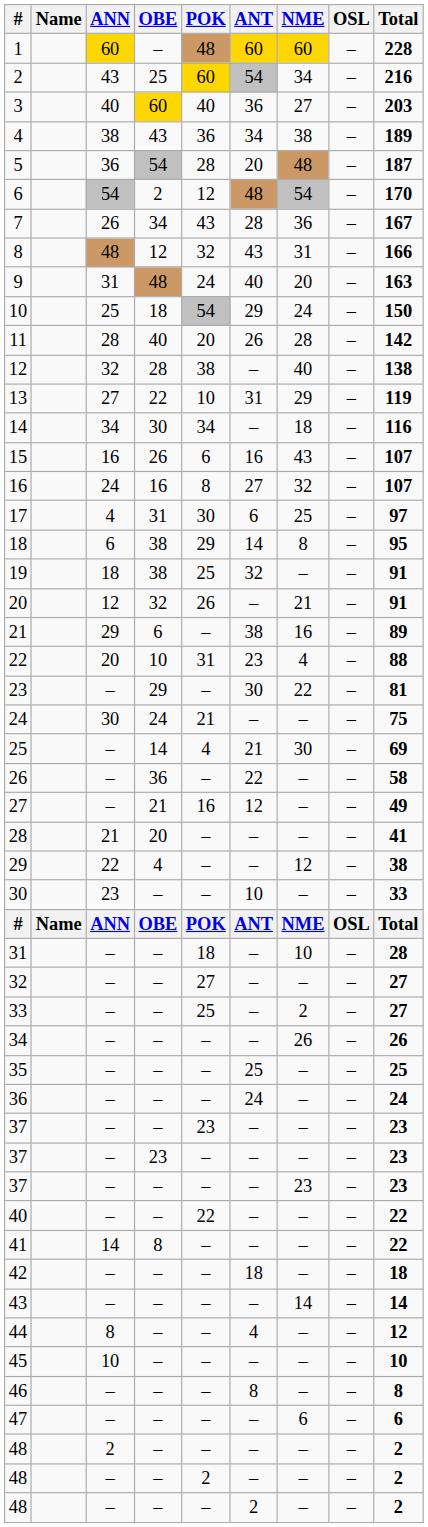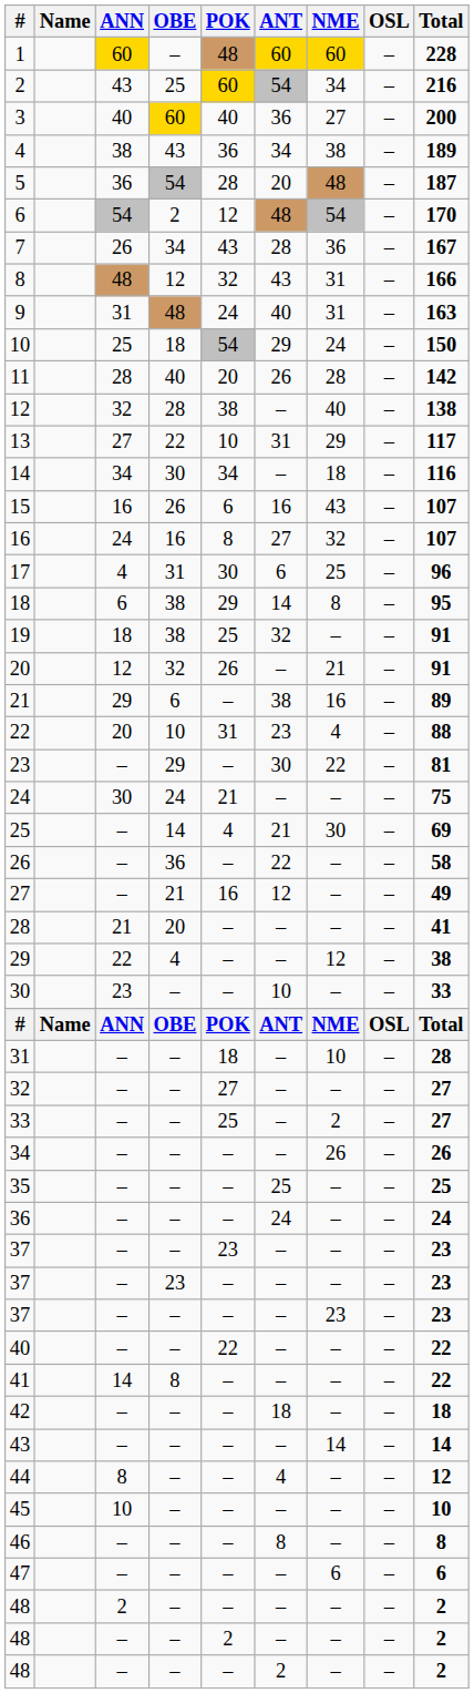 <table class="wikitable sortable" style="text-align:center;">
 <tr>
 <th>#</th>
 <th>Name</th>
 <th><a href='#'>ANN</a></th>
 <th><a href='#'>OBE</a></th>
 <th><a href='#'>POK</a></th>
 <th><a href='#'>ANT</a></th>
 <th><a href='#'>NME</a></th>
 <th>OSL</th>
 <th><strong>Total</strong> </th>
 </tr>
 <tr>
 <td>1</td>
 <td align="left"></td>
 <td bgcolor="gold">60</td>
 <td>–</td>
 <td bgcolor="CC9966">48</td>
 <td bgcolor="gold">60</td>
 <td bgcolor="gold">60</td>
 <td>–</td>
 <td><strong>228</strong></td>
 </tr>
 <tr>
 <td>2</td>
 <td align="left"></td>
 <td>43</td>
 <td>25</td>
 <td bgcolor="gold">60</td>
 <td bgcolor="silver">54</td>
 <td>34</td>
 <td>–</td>
 <td><strong>216</strong></td>
 </tr>
 <tr>
 <td>3</td>
 <td align="left"></td>
 <td>40</td>
 <td bgcolor="gold">60</td>
 <td>40</td>
 <td>36</td>
 <td>27</td>
 <td>–</td>
-<td><strong>203</strong></td>
+<td><strong>200</strong></td>
 </tr>
 <tr>
 <td>4</td>
 <td align="left"></td>
 <td>38</td>
 <td>43</td>
 <td>36</td>
 <td>34</td>
 <td>38</td>
 <td>–</td>
 <td><strong>189</strong></td>
 </tr>
 <tr>
 <td>5</td>
 <td align="left"></td>
 <td>36</td>
 <td bgcolor="silver">54</td>
 <td>28</td>
 <td>20</td>
 <td bgcolor="CC9966">48</td>
 <td>–</td>
 <td><strong>187</strong></td>
 </tr>
 <tr>
 <td>6</td>
 <td align="left"></td>
 <td bgcolor="silver">54</td>
 <td>2</td>
 <td>12</td>
 <td bgcolor="CC9966">48</td>
 <td bgcolor="silver">54</td>
 <td>–</td>
 <td><strong>170</strong></td>
 </tr>
 <tr>
 <td>7</td>
 <td align="left"></td>
 <td>26</td>
 <td>34</td>
 <td>43</td>
 <td>28</td>
 <td>36</td>
 <td>–</td>
 <td><strong>167</strong></td>
 </tr>
 <tr>
 <td>8</td>
 <td align="left"></td>
 <td bgcolor="CC9966">48</td>
 <td>12</td>
 <td>32</td>
 <td>43</td>
 <td>31</td>
 <td>–</td>
 <td><strong>166</strong></td>
 </tr>
 <tr>
 <td>9</td>
 <td align="left"></td>
 <td>31</td>
 <td bgcolor="CC9966">48</td>
 <td>24</td>
 <td>40</td>
-<td>20</td>
+<td>31</td>
 <td>–</td>
 <td><strong>163</strong></td>
 </tr>
 <tr>
 <td>10</td>
 <td align="left"></td>
 <td>25</td>
 <td>18</td>
 <td bgcolor="silver">54</td>
 <td>29</td>
 <td>24</td>
 <td>–</td>
 <td><strong>150</strong></td>
 </tr>
 <tr>
 <td>11</td>
 <td align="left"></td>
 <td>28</td>
 <td>40</td>
 <td>20</td>
 <td>26</td>
 <td>28</td>
 <td>–</td>
 <td><strong>142</strong></td>
 </tr>
 <tr>
 <td>12</td>
 <td align="left"></td>
 <td>32</td>
 <td>28</td>
 <td>38</td>
 <td>–</td>
 <td>40</td>
 <td>–</td>
 <td><strong>138</strong></td>
 </tr>
 <tr>
 <td>13</td>
 <td align="left"></td>
 <td>27</td>
 <td>22</td>
 <td>10</td>
 <td>31</td>
 <td>29</td>
 <td>–</td>
-<td><strong>119</strong></td>
+<td><strong>117</strong></td>
 </tr>
 <tr>
 <td>14</td>
 <td align="left"></td>
 <td>34</td>
 <td>30</td>
 <td>34</td>
 <td>–</td>
 <td>18</td>
 <td>–</td>
 <td><strong>116</strong></td>
 </tr>
 <tr>
 <td>15</td>
 <td align="left"></td>
 <td>16</td>
 <td>26</td>
 <td>6</td>
 <td>16</td>
 <td>43</td>
 <td>–</td>
 <td><strong>107</strong></td>
 </tr>
 <tr>
 <td>16</td>
 <td align="left"></td>
 <td>24</td>
 <td>16</td>
 <td>8</td>
 <td>27</td>
 <td>32</td>
 <td>–</td>
 <td><strong>107</strong></td>
 </tr>
 <tr>
 <td>17</td>
 <td align="left"></td>
 <td>4</td>
 <td>31</td>
 <td>30</td>
 <td>6</td>
 <td>25</td>
 <td>–</td>
-<td><strong>97</strong></td>
+<td><strong>96</strong></td>
 </tr>
 <tr>
 <td>18</td>
 <td align="left"></td>
 <td>6</td>
 <td>38</td>
 <td>29</td>
 <td>14</td>
 <td>8</td>
 <td>–</td>
 <td><strong>95</strong></td>
 </tr>
 <tr>
 <td>19</td>
 <td align="left"></td>
 <td>18</td>
 <td>38</td>
 <td>25</td>
 <td>32</td>
 <td>–</td>
 <td>–</td>
 <td><strong>91</strong></td>
 </tr>
 <tr>
 <td>20</td>
 <td align="left"></td>
 <td>12</td>
 <td>32</td>
 <td>26</td>
 <td>–</td>
 <td>21</td>
 <td>–</td>
 <td><strong>91</strong></td>
 </tr>
 <tr>
 <td>21</td>
 <td align="left"></td>
 <td>29</td>
 <td>6</td>
 <td>–</td>
 <td>38</td>
 <td>16</td>
 <td>–</td>
 <td><strong>89</strong></td>
 </tr>
 <tr>
 <td>22</td>
 <td align="left"></td>
 <td>20</td>
 <td>10</td>
 <td>31</td>
 <td>23</td>
 <td>4</td>
 <td>–</td>
 <td><strong>88</strong></td>
 </tr>
 <tr>
 <td>23</td>
 <td align="left"></td>
 <td>–</td>
 <td>29</td>
 <td>–</td>
 <td>30</td>
 <td>22</td>
 <td>–</td>
 <td><strong>81</strong></td>
 </tr>
 <tr>
 <td>24</td>
 <td align="left"></td>
 <td>30</td>
 <td>24</td>
 <td>21</td>
 <td>–</td>
 <td>–</td>
 <td>–</td>
 <td><strong>75</strong></td>
 </tr>
 <tr>
 <td>25</td>
 <td align="left"></td>
 <td>–</td>
 <td>14</td>
 <td>4</td>
 <td>21</td>
 <td>30</td>
 <td>–</td>
 <td><strong>69</strong></td>
 </tr>
 <tr>
 <td>26</td>
 <td align="left"></td>
 <td>–</td>
 <td>36</td>
 <td>–</td>
 <td>22</td>
 <td>–</td>
 <td>–</td>
 <td><strong>58</strong></td>
 </tr>
 <tr>
 <td>27</td>
 <td align="left"></td>
 <td>–</td>
 <td>21</td>
 <td>16</td>
 <td>12</td>
 <td>–</td>
 <td>–</td>
 <td><strong>49</strong></td>
 </tr>
 <tr>
 <td>28</td>
 <td align="left"></td>
 <td>21</td>
 <td>20</td>
 <td>–</td>
 <td>–</td>
 <td>–</td>
 <td>–</td>
 <td><strong>41</strong></td>
 </tr>
 <tr>
 <td>29</td>
 <td align="left"></td>
 <td>22</td>
 <td>4</td>
 <td>–</td>
 <td>–</td>
 <td>12</td>
 <td>–</td>
 <td><strong>38</strong></td>
 </tr>
 <tr>
 <td>30</td>
 <td align="left"></td>
 <td>23</td>
 <td>–</td>
 <td>–</td>
 <td>10</td>
 <td>–</td>
 <td>–</td>
 <td><strong>33</strong></td>
 </tr>
 <tr>
 <th>#</th>
 <th>Name</th>
 <th><a href='#'>ANN</a></th>
 <th><a href='#'>OBE</a></th>
 <th><a href='#'>POK</a></th>
 <th><a href='#'>ANT</a></th>
 <th><a href='#'>NME</a></th>
 <th>OSL</th>
 <th><strong>Total</strong></th>
 </tr>
 <tr>
 <td>31</td>
 <td align="left"></td>
 <td>–</td>
 <td>–</td>
 <td>18</td>
 <td>–</td>
 <td>10</td>
 <td>–</td>
 <td><strong>28</strong></td>
 </tr>
 <tr>
 <td>32</td>
 <td align="left"></td>
 <td>–</td>
 <td>–</td>
 <td>27</td>
 <td>–</td>
 <td>–</td>
 <td>–</td>
 <td><strong>27</strong></td>
 </tr>
 <tr>
 <td>33</td>
 <td align="left"></td>
 <td>–</td>
 <td>–</td>
 <td>25</td>
 <td>–</td>
 <td>2</td>
 <td>–</td>
 <td><strong>27</strong></td>
 </tr>
 <tr>
 <td>34</td>
 <td align="left"></td>
 <td>–</td>
 <td>–</td>
 <td>–</td>
 <td>–</td>
 <td>26</td>
 <td>–</td>
 <td><strong>26</strong></td>
 </tr>
 <tr>
 <td>35</td>
 <td align="left"></td>
 <td>–</td>
 <td>–</td>
 <td>–</td>
 <td>25</td>
 <td>–</td>
 <td>–</td>
 <td><strong>25</strong></td>
 </tr>
 <tr>
 <td>36</td>
 <td align="left"></td>
 <td>–</td>
 <td>–</td>
 <td>–</td>
 <td>24</td>
 <td>–</td>
 <td>–</td>
 <td><strong>24</strong></td>
 </tr>
 <tr>
 <td>37</td>
 <td align="left"></td>
 <td>–</td>
 <td>–</td>
 <td>23</td>
 <td>–</td>
 <td>–</td>
 <td>–</td>
 <td><strong>23</strong></td>
 </tr>
 <tr>
 <td>37</td>
 <td align="left"></td>
 <td>–</td>
 <td>23</td>
 <td>–</td>
 <td>–</td>
 <td>–</td>
 <td>–</td>
 <td><strong>23</strong></td>
 </tr>
 <tr>
 <td>37</td>
 <td align="left"></td>
 <td>–</td>
 <td>–</td>
 <td>–</td>
 <td>–</td>
 <td>23</td>
 <td>–</td>
 <td><strong>23</strong></td>
 </tr>
 <tr>
 <td>40</td>
 <td align="left"></td>
 <td>–</td>
 <td>–</td>
 <td>22</td>
 <td>–</td>
 <td>–</td>
 <td>–</td>
 <td><strong>22</strong></td>
 </tr>
 <tr>
 <td>41</td>
 <td align="left"></td>
 <td>14</td>
 <td>8</td>
 <td>–</td>
 <td>–</td>
 <td>–</td>
 <td>–</td>
 <td><strong>22</strong></td>
 </tr>
 <tr>
 <td>42</td>
 <td align="left"></td>
 <td>–</td>
 <td>–</td>
 <td>–</td>
 <td>18</td>
 <td>–</td>
 <td>–</td>
 <td><strong>18</strong></td>
 </tr>
 <tr>
 <td>43</td>
 <td align="left"></td>
 <td>–</td>
 <td>–</td>
 <td>–</td>
 <td>–</td>
 <td>14</td>
 <td>–</td>
 <td><strong>14</strong></td>
 </tr>
 <tr>
 <td>44</td>
 <td align="left"></td>
 <td>8</td>
 <td>–</td>
 <td>–</td>
 <td>4</td>
 <td>–</td>
 <td>–</td>
 <td><strong>12</strong></td>
 </tr>
 <tr>
 <td>45</td>
 <td align="left"></td>
 <td>10</td>
 <td>–</td>
 <td>–</td>
 <td>–</td>
 <td>–</td>
 <td>–</td>
 <td><strong>10</strong></td>
 </tr>
 <tr>
 <td>46</td>
 <td align="left"></td>
 <td>–</td>
 <td>–</td>
 <td>–</td>
 <td>8</td>
 <td>–</td>
 <td>–</td>
 <td><strong>8</strong></td>
 </tr>
 <tr>
 <td>47</td>
 <td align="left"></td>
 <td>–</td>
 <td>–</td>
 <td>–</td>
 <td>–</td>
 <td>6</td>
 <td>–</td>
 <td><strong>6</strong></td>
 </tr>
 <tr>
 <td>48</td>
 <td align="left"></td>
 <td>2</td>
 <td>–</td>
 <td>–</td>
 <td>–</td>
 <td>–</td>
 <td>–</td>
 <td><strong>2</strong></td>
 </tr>
 <tr>
 <td>48</td>
 <td align="left"></td>
 <td>–</td>
 <td>–</td>
 <td>2</td>
 <td>–</td>
 <td>–</td>
 <td>–</td>
 <td><strong>2</strong></td>
 </tr>
 <tr>
 <td>48</td>
 <td align="left"></td>
 <td>–</td>
 <td>–</td>
 <td>–</td>
 <td>2</td>
 <td>–</td>
 <td>–</td>
 <td><strong>2</strong></td>
 </tr>
 </table>
